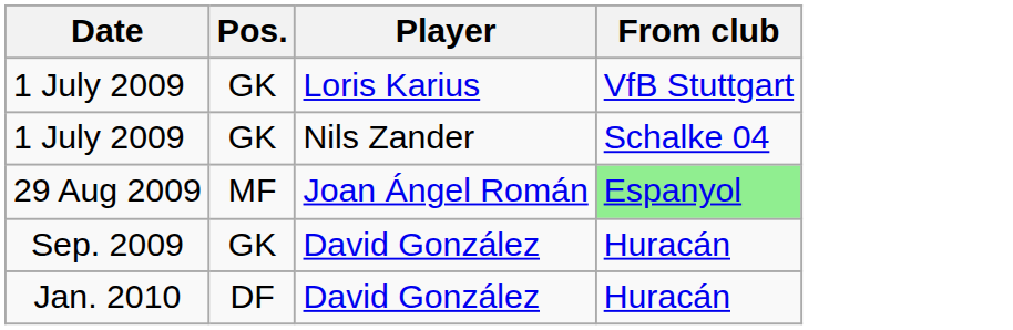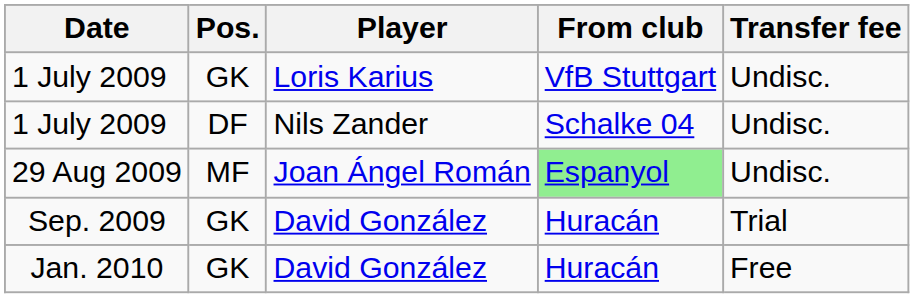 <table class="wikitable">
 <tr>
 <th>Date</th>
 <th>Pos.</th>
 <th>Player</th>
 <th>From club</th>
+<th>Transfer fee</th>
 </tr>
 <tr>
 <td>1 July 2009</td>
 <td align="center">GK</td>
 <td> <a href='#'>Loris Karius</a></td>
 <td> <a href='#'>VfB Stuttgart</a></td>
+<td>Undisc.</td>
 </tr>
 <tr>
 <td>1 July 2009</td>
-<td align="center">GK</td>
+<td align="center">DF</td>
 <td> Nils Zander</td>
 <td> <a href='#'>Schalke 04</a></td>
+<td>Undisc.</td>
 </tr>
 <tr>
 <td>29 Aug 2009</td>
 <td align="center">MF</td>
 <td> <a href='#'>Joan Ángel Román</a></td>
 <td style="background: lightgreen;"> <a href='#'>Espanyol</a></td>
+<td>Undisc.</td>
 </tr>
 <tr>
 <td align="center">Sep. 2009</td>
 <td align="center">GK</td>
 <td> <a href='#'>David González</a></td>
 <td> <a href='#'>Huracán</a></td>
+<td>Trial</td>
 </tr>
 <tr>
 <td align="center">Jan. 2010</td>
-<td align="center">DF</td>
+<td align="center">GK</td>
 <td> <a href='#'>David González</a></td>
 <td> <a href='#'>Huracán</a></td>
+<td>Free</td>
 </tr>
 </table>
